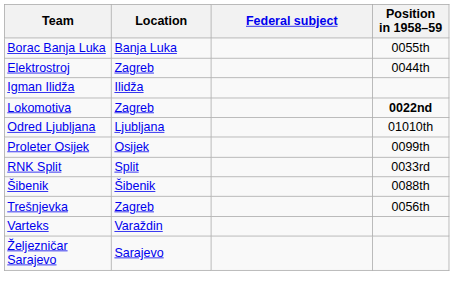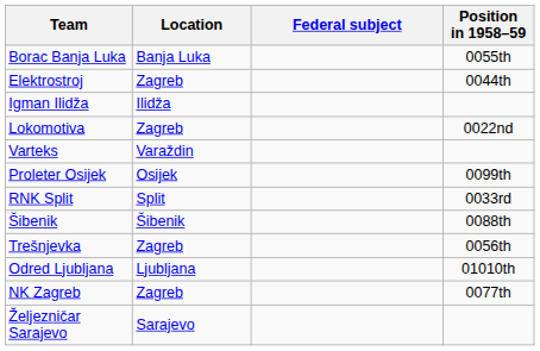 <table class="wikitable sortable" style="text-align: left;">
 <tr>
 <th width="130">Team</th>
 <th width="120">Location</th>
 <th width="200"><a href='#'>Federal subject</a></th>
 <th width="90">Position<br>in 1958–59</th>
 </tr>
 <tr>
 <td><a href='#'>Borac Banja Luka</a></td>
 <td><a href='#'>Banja Luka</a></td>
 <td></td>
 <td style="text-align:center;"><span>005</span>5th</td>
 </tr>
 <tr>
 <td><a href='#'>Elektrostroj</a></td>
 <td><a href='#'>Zagreb</a></td>
 <td></td>
 <td style="text-align:center;"><span>004</span>4th</td>
 </tr>
 <tr>
 <td><a href='#'>Igman Ilidža</a></td>
 <td><a href='#'>Ilidža</a></td>
 <td></td>
 <td></td>
 </tr>
 <tr>
 <td><a href='#'>Lokomotiva</a></td>
 <td><a href='#'>Zagreb</a></td>
 <td></td>
-<td style="text-align:center;"><strong><span>002</span>2nd</strong></td>
+<td style="text-align:center;"><span>002</span>2nd</td>
 </tr>
 <tr>
-<td><a href='#'>Odred Ljubljana</a></td>
-<td><a href='#'>Ljubljana</a></td>
+<td><a href='#'>Varteks</a></td>
+<td><a href='#'>Varaždin</a></td>
 <td></td>
-<td style="text-align:center;"><span>010</span>10th</td>
+<td></td>
 </tr>
 <tr>
 <td><a href='#'>Proleter Osijek</a></td>
 <td><a href='#'>Osijek</a></td>
 <td></td>
 <td style="text-align:center;"><span>009</span>9th</td>
 </tr>
 <tr>
 <td><a href='#'>RNK Split</a></td>
 <td><a href='#'>Split</a></td>
 <td></td>
 <td style="text-align:center;"><span>003</span>3rd</td>
 </tr>
 <tr>
 <td><a href='#'>Šibenik</a></td>
 <td><a href='#'>Šibenik</a></td>
 <td></td>
 <td style="text-align:center;"><span>008</span>8th</td>
 </tr>
 <tr>
 <td><a href='#'>Trešnjevka</a></td>
 <td><a href='#'>Zagreb</a></td>
 <td></td>
 <td style="text-align:center;"><span>005</span>6th</td>
 </tr>
 <tr>
-<td><a href='#'>Varteks</a></td>
-<td><a href='#'>Varaždin</a></td>
+<td><a href='#'>Odred Ljubljana</a></td>
+<td><a href='#'>Ljubljana</a></td>
 <td></td>
+<td style="text-align:center;"><span>010</span>10th</td>
+</tr>
+<tr>
+<td><a href='#'>NK Zagreb</a></td>
+<td><a href='#'>Zagreb</a></td>
 <td></td>
+<td style="text-align:center;"><span>007</span>7th</td>
 </tr>
 <tr>
 <td><a href='#'>Željezničar Sarajevo</a></td>
 <td><a href='#'>Sarajevo</a></td>
 <td></td>
 <td></td>
 </tr>
 </table>
